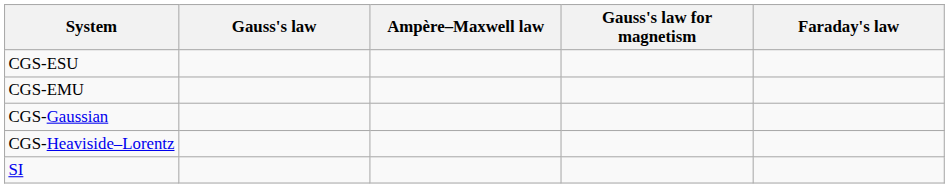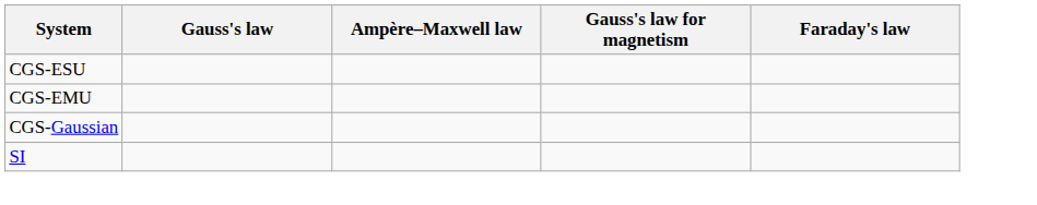 <table class="wikitable" style="text-align: center;">
 <tr>
 <th>System</th>
 <th width=175>Gauss's law</th>
 <th width=175>Ampère–Maxwell law</th>
 <th width=175>Gauss's law for magnetism</th>
 <th width=175>Faraday's law</th>
 </tr>
 <tr>
 <td style="text-align:left;">CGS-ESU</td>
 <td></td>
 <td></td>
 <td></td>
 <td></td>
 </tr>
 <tr>
 <td style="text-align:left;">CGS-EMU</td>
 <td></td>
 <td></td>
 <td></td>
 <td></td>
 </tr>
 <tr>
 <td style="text-align:left;">CGS-<a href='#'>Gaussian</a></td>
 <td></td>
 <td></td>
 <td></td>
 <td></td>
 </tr>
 <tr>
-<td style="text-align:left;">CGS-<a href='#'>Heaviside–Lorentz</a></td>
-<td></td>
-<td></td>
-<td></td>
-<td></td>
-</tr>
-<tr>
 <td style="text-align:left;"><a href='#'>SI</a></td>
 <td></td>
 <td></td>
 <td></td>
 <td></td>
 </tr>
 </table>
